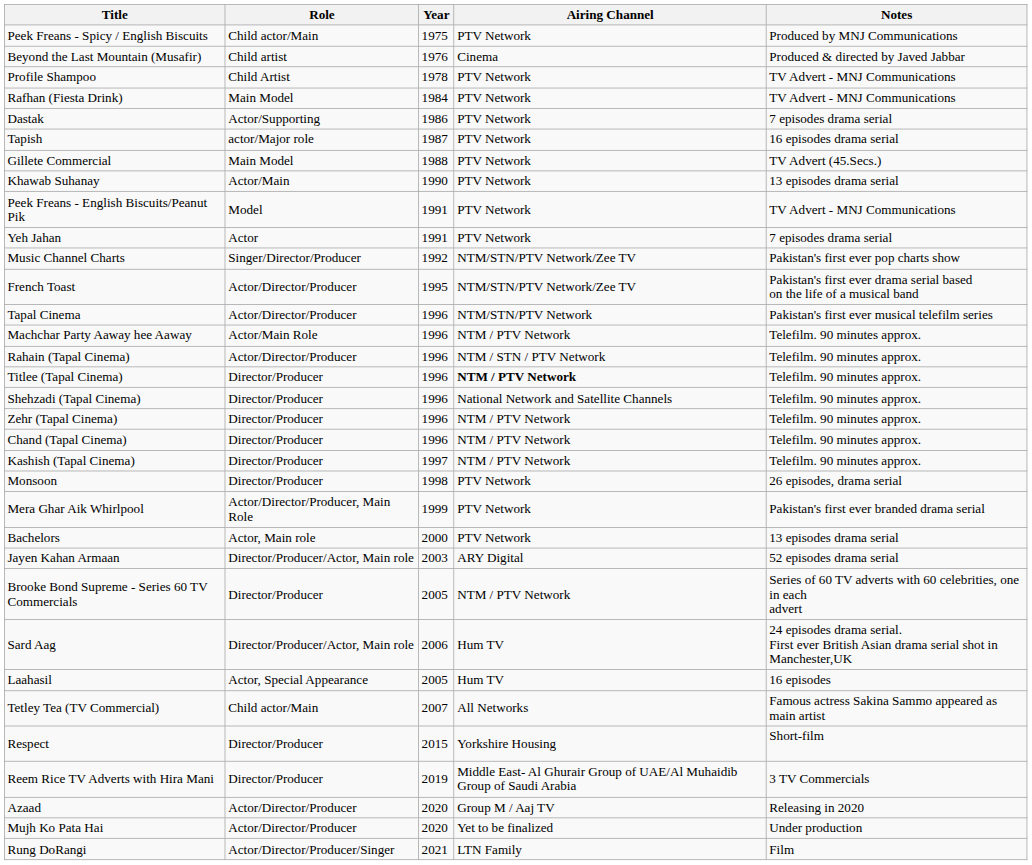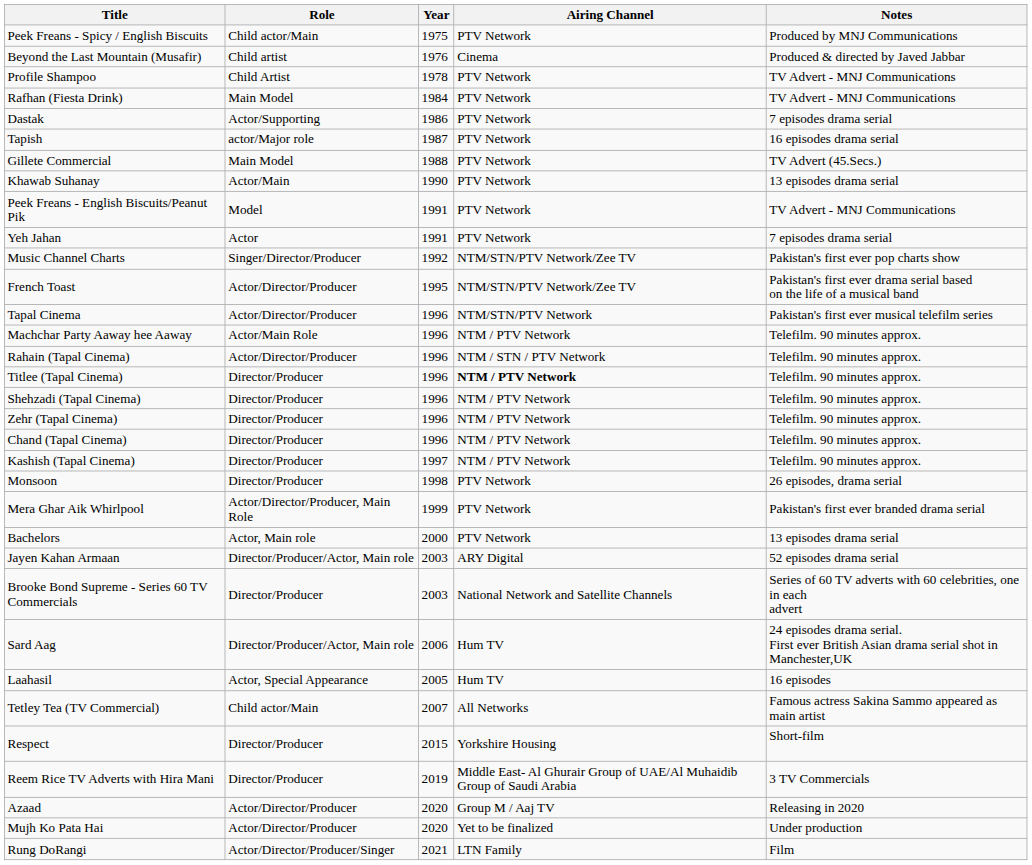 <table class="wikitable">
 <tr>
 <th>Title</th>
 <th>Role</th>
 <th>Year</th>
 <th>Airing Channel</th>
 <th>Notes</th>
 </tr>
 <tr>
 <td>Peek Freans - Spicy / English Biscuits</td>
 <td>Child actor/Main</td>
 <td>1975</td>
 <td>PTV Network</td>
 <td>Produced by MNJ Communications</td>
 </tr>
 <tr>
 <td>Beyond the Last Mountain (Musafir)</td>
 <td>Child artist</td>
 <td>1976</td>
 <td>Cinema</td>
 <td>Produced & directed by Javed Jabbar       </td>
 </tr>
 <tr>
 <td>Profile Shampoo</td>
 <td>Child Artist</td>
 <td>1978</td>
 <td>PTV Network</td>
 <td>TV Advert - MNJ Communications</td>
 </tr>
 <tr>
 <td>Rafhan (Fiesta Drink)</td>
 <td>Main Model</td>
 <td>1984</td>
 <td>PTV Network</td>
 <td>TV Advert - MNJ Communications</td>
 </tr>
 <tr>
 <td>Dastak</td>
 <td>Actor/Supporting</td>
 <td>1986</td>
 <td>PTV Network</td>
 <td>7 episodes drama serial </td>
 </tr>
 <tr>
 <td>Tapish</td>
 <td>actor/Major role</td>
 <td>1987</td>
 <td>PTV Network</td>
 <td>16 episodes drama serial </td>
 </tr>
 <tr>
 <td>Gillete Commercial</td>
 <td>Main Model</td>
 <td>1988</td>
 <td>PTV Network</td>
 <td>TV Advert (45.Secs.)</td>
 </tr>
 <tr>
 <td>Khawab Suhanay</td>
 <td>Actor/Main</td>
 <td>1990</td>
 <td>PTV Network</td>
 <td>13 episodes drama serial</td>
 </tr>
 <tr>
 <td>Peek Freans - English Biscuits/Peanut Pik</td>
 <td>Model</td>
 <td>1991</td>
 <td>PTV Network</td>
 <td>TV Advert - MNJ Communications</td>
 </tr>
 <tr>
 <td>Yeh Jahan  </td>
 <td>Actor</td>
 <td>1991</td>
 <td>PTV Network</td>
 <td>7 episodes drama serial </td>
 </tr>
 <tr>
 <td>Music Channel Charts</td>
 <td>Singer/Director/Producer</td>
 <td>1992</td>
 <td>NTM/STN/PTV Network/Zee TV</td>
 <td>Pakistan's first ever pop charts show</td>
 </tr>
 <tr>
 <td>French Toast</td>
 <td>Actor/Director/Producer</td>
 <td>1995</td>
 <td>NTM/STN/PTV Network/Zee TV</td>
 <td>Pakistan's first ever drama serial based<br>on the life of a musical band</td>
 </tr>
 <tr>
 <td>Tapal Cinema</td>
 <td>Actor/Director/Producer</td>
 <td>1996</td>
 <td>NTM/STN/PTV Network</td>
 <td>Pakistan's first ever musical telefilm series</td>
 </tr>
 <tr>
 <td>Machchar Party Aaway hee Aaway</td>
 <td>Actor/Main Role</td>
 <td>1996</td>
 <td>NTM / PTV Network</td>
 <td>Telefilm. 90 minutes approx.</td>
 </tr>
 <tr>
 <td>Rahain (Tapal Cinema)</td>
 <td>Actor/Director/Producer</td>
 <td>1996</td>
 <td>NTM / STN / PTV Network</td>
 <td>Telefilm. 90 minutes approx.</td>
 </tr>
 <tr>
 <td>Titlee (Tapal Cinema)</td>
 <td>Director/Producer</td>
 <td>1996</td>
 <td><strong>NTM / PTV Network</strong></td>
 <td>Telefilm. 90 minutes approx.</td>
 </tr>
 <tr>
 <td>Shehzadi (Tapal Cinema)</td>
 <td>Director/Producer</td>
 <td>1996</td>
-<td>National Network and Satellite Channels</td>
+<td>NTM / PTV Network </td>
 <td>Telefilm. 90 minutes approx.</td>
 </tr>
 <tr>
 <td>Zehr (Tapal Cinema)</td>
 <td>Director/Producer</td>
 <td>1996</td>
 <td>NTM / PTV Network </td>
 <td>Telefilm. 90 minutes approx.</td>
 </tr>
 <tr>
 <td>Chand (Tapal Cinema)</td>
 <td>Director/Producer</td>
 <td>1996</td>
 <td>NTM / PTV Network </td>
 <td>Telefilm. 90 minutes approx.</td>
 </tr>
 <tr>
 <td>Kashish (Tapal Cinema)</td>
 <td>Director/Producer</td>
 <td>1997</td>
 <td>NTM / PTV Network </td>
 <td>Telefilm. 90 minutes approx.</td>
 </tr>
 <tr>
 <td>Monsoon</td>
 <td>Director/Producer</td>
 <td>1998</td>
 <td>PTV Network</td>
 <td>26 episodes, drama serial</td>
 </tr>
 <tr>
 <td>Mera Ghar Aik Whirlpool</td>
 <td>Actor/Director/Producer, Main Role  </td>
 <td>1999 </td>
 <td>PTV Network</td>
 <td>Pakistan's first ever branded drama serial</td>
 </tr>
 <tr>
 <td>Bachelors</td>
 <td>Actor, Main role</td>
 <td>2000</td>
 <td>PTV Network</td>
 <td>13 episodes drama serial                   </td>
 </tr>
 <tr>
 <td>Jayen Kahan Armaan        </td>
 <td>Director/Producer/Actor,  Main role</td>
 <td>2003</td>
 <td>ARY Digital</td>
 <td>52 episodes drama serial </td>
 </tr>
 <tr>
 <td>Brooke Bond Supreme - Series 60 TV Commercials</td>
 <td>Director/Producer</td>
-<td>2005</td>
-<td>NTM / PTV Network </td>
+<td>2003</td>
+<td>National Network and Satellite Channels</td>
 <td>Series of 60 TV adverts with 60 celebrities, one in each<br>advert</td>
 </tr>
 <tr>
 <td>Sard Aag       </td>
 <td>Director/Producer/Actor, Main role</td>
 <td>2006 </td>
 <td>Hum TV  </td>
 <td>24 episodes drama serial.<br>First ever British Asian drama serial shot in Manchester,UK</td>
 </tr>
 <tr>
 <td>Laahasil</td>
 <td>Actor, Special Appearance </td>
 <td>2005</td>
 <td>Hum TV</td>
 <td>16 episodes</td>
 </tr>
 <tr>
 <td>Tetley Tea (TV Commercial)</td>
 <td>Child actor/Main</td>
 <td>2007</td>
 <td>All Networks</td>
 <td>Famous actress Sakina Sammo appeared as main artist</td>
 </tr>
 <tr>
 <td>Respect</td>
 <td>Director/Producer</td>
 <td>2015</td>
 <td>Yorkshire Housing                          </td>
 <td>Short-film                                                                                   </td>
 </tr>
 <tr>
 <td>Reem Rice TV Adverts with Hira Mani</td>
 <td>Director/Producer</td>
 <td>2019</td>
 <td>Middle East- Al Ghurair Group of UAE/Al Muhaidib Group of Saudi Arabia</td>
 <td>3 TV Commercials</td>
 </tr>
 <tr>
 <td>Azaad   </td>
 <td>Actor/Director/Producer</td>
 <td>2020</td>
 <td>Group M / Aaj TV</td>
 <td>Releasing in 2020</td>
 </tr>
 <tr>
 <td>Mujh Ko Pata Hai</td>
 <td>Actor/Director/Producer</td>
 <td>2020</td>
 <td>Yet to be finalized</td>
 <td>Under production</td>
 </tr>
 <tr>
 <td>Rung DoRangi</td>
 <td>Actor/Director/Producer/Singer</td>
 <td>2021</td>
 <td>LTN Family</td>
 <td>Film</td>
 </tr>
 </table>
